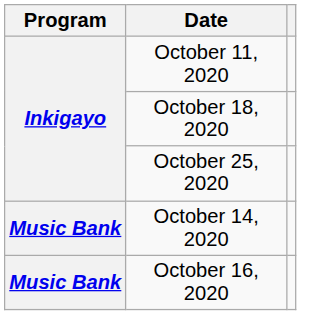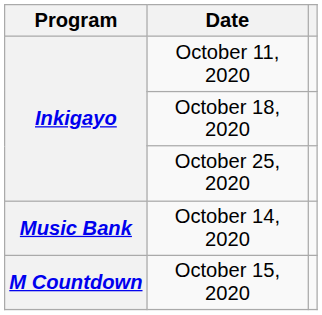 <table class="sortable wikitable plainrowheaders" style="text-align:center;">
 <tr>
 <th>Program</th>
 <th width="120">Date</th>
 <th class="unsortable"></th>
 </tr>
 <tr>
 <th rowspan="3" scope="row"><em><a href='#'>Inkigayo</a></em></th>
 <td>October 11, 2020</td>
 <td></td>
 </tr>
 <tr>
 <td>October 18, 2020</td>
 <td></td>
 </tr>
 <tr>
 <td>October 25, 2020</td>
 <td></td>
 </tr>
 <tr>
 <th scope="row"><em><a href='#'>Music Bank</a></em></th>
 <td>October 14, 2020</td>
 <td></td>
 </tr>
 <tr>
-<th scope="row"><em><a href='#'>Music Bank</a></em></th>
-<td>October 16, 2020</td>
+<th scope="row"><em><a href='#'>M Countdown</a></em></th>
+<td>October 15, 2020</td>
 <td></td>
 </tr>
 </table>
